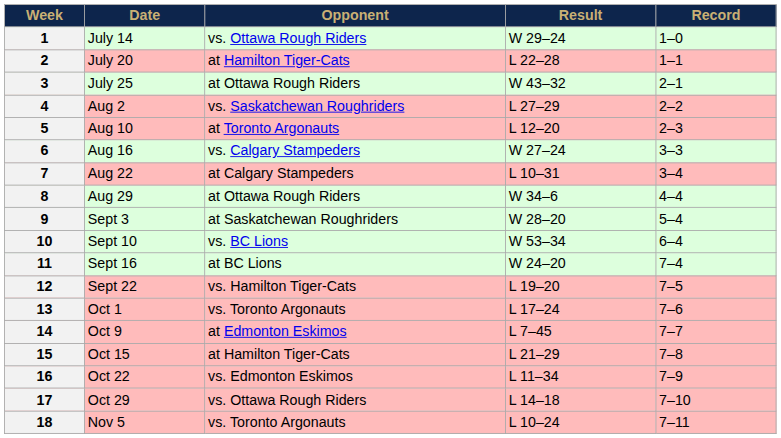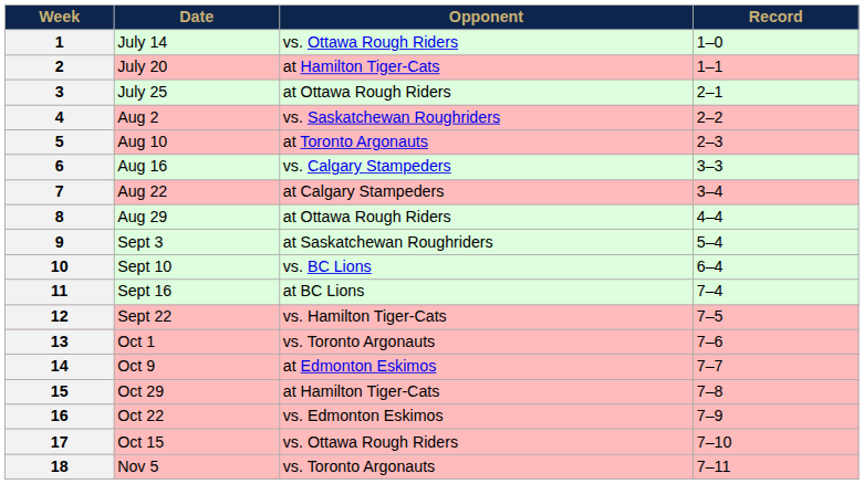 <table class="wikitable sortable">
 <tr>
 <th style="background:#0d254c;color:#c9b074;"  width="5%">Week</th>
 <th style="background:#0d254c;color:#c9b074;"  width="8%">Date</th>
 <th style="background:#0d254c;color:#c9b074;"  width="20%">Opponent</th>
-<th style="background:#0d254c;color:#c9b074;"  width="10%">Result</th>
 <th style="background:#0d254c;color:#c9b074;"  width="8%">Record</th>
 </tr>
 <tr style="background:#ddffdd">
 <th>1</th>
 <td>July 14</td>
 <td>vs. <a href='#'>Ottawa Rough Riders</a></td>
-<td>W 29–24</td>
 <td>1–0</td>
 </tr>
 <tr style="background:#ffbbbb">
 <th>2</th>
 <td>July 20</td>
 <td>at <a href='#'>Hamilton Tiger-Cats</a></td>
-<td>L 22–28</td>
 <td>1–1</td>
 </tr>
 <tr style="background:#ddffdd">
 <th>3</th>
 <td>July 25</td>
 <td>at Ottawa Rough Riders</td>
-<td>W 43–32</td>
 <td>2–1</td>
 </tr>
 <tr style="background:#ffbbbb">
 <th>4</th>
 <td>Aug 2</td>
 <td>vs. <a href='#'>Saskatchewan Roughriders</a></td>
-<td>L 27–29</td>
 <td>2–2</td>
 </tr>
 <tr style="background:#ffbbbb">
 <th>5</th>
 <td>Aug 10</td>
 <td>at <a href='#'>Toronto Argonauts</a></td>
-<td>L 12–20</td>
 <td>2–3</td>
 </tr>
 <tr style="background:#ddffdd">
 <th>6</th>
 <td>Aug 16</td>
 <td>vs. <a href='#'>Calgary Stampeders</a></td>
-<td>W 27–24</td>
 <td>3–3</td>
 </tr>
 <tr style="background:#ffbbbb">
 <th>7</th>
 <td>Aug 22</td>
 <td>at Calgary Stampeders</td>
-<td>L 10–31</td>
 <td>3–4</td>
 </tr>
 <tr style="background:#ddffdd">
 <th>8</th>
 <td>Aug 29</td>
 <td>at Ottawa Rough Riders</td>
-<td>W 34–6</td>
 <td>4–4</td>
 </tr>
 <tr style="background:#ddffdd">
 <th>9</th>
 <td>Sept 3</td>
 <td>at Saskatchewan Roughriders</td>
-<td>W 28–20</td>
 <td>5–4</td>
 </tr>
 <tr style="background:#ddffdd">
 <th>10</th>
 <td>Sept 10</td>
 <td>vs. <a href='#'>BC Lions</a></td>
-<td>W 53–34</td>
 <td>6–4</td>
 </tr>
 <tr style="background:#ddffdd">
 <th>11</th>
 <td>Sept 16</td>
 <td>at BC Lions</td>
-<td>W 24–20</td>
 <td>7–4</td>
 </tr>
 <tr style="background:#ffbbbb">
 <th>12</th>
 <td>Sept 22</td>
 <td>vs. Hamilton Tiger-Cats</td>
-<td>L 19–20</td>
 <td>7–5</td>
 </tr>
 <tr style="background:#ffbbbb">
 <th>13</th>
 <td>Oct 1</td>
 <td>vs. Toronto Argonauts</td>
-<td>L 17–24</td>
 <td>7–6</td>
 </tr>
 <tr style="background:#ffbbbb">
 <th>14</th>
 <td>Oct 9</td>
 <td>at <a href='#'>Edmonton Eskimos</a></td>
-<td>L 7–45</td>
 <td>7–7</td>
 </tr>
 <tr style="background:#ffbbbb">
 <th>15</th>
-<td>Oct 15</td>
+<td>Oct 29</td>
 <td>at Hamilton Tiger-Cats</td>
-<td>L 21–29</td>
 <td>7–8</td>
 </tr>
 <tr style="background:#ffbbbb">
 <th>16</th>
 <td>Oct 22</td>
 <td>vs. Edmonton Eskimos</td>
-<td>L 11–34</td>
 <td>7–9</td>
 </tr>
 <tr style="background:#ffbbbb">
 <th>17</th>
-<td>Oct 29</td>
+<td>Oct 15</td>
 <td>vs. Ottawa Rough Riders</td>
-<td>L 14–18</td>
 <td>7–10</td>
 </tr>
 <tr style="background:#ffbbbb">
 <th>18</th>
 <td>Nov 5</td>
 <td>vs. Toronto Argonauts</td>
-<td>L 10–24</td>
 <td>7–11</td>
 </tr>
 </table>
